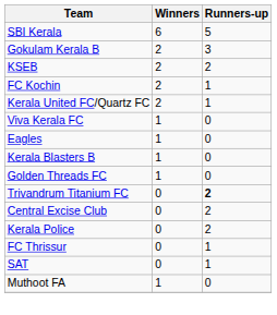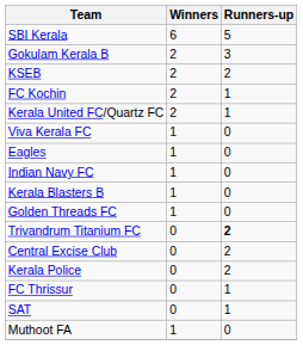 <table class="wikitable">
 <tr>
 <th>Team</th>
 <th>Winners</th>
 <th>Runners-up</th>
 </tr>
 <tr>
 <td><a href='#'>SBI Kerala</a></td>
 <td>6</td>
 <td>5</td>
 </tr>
 <tr>
 <td><a href='#'>Gokulam Kerala B</a></td>
 <td>2</td>
 <td>3</td>
 </tr>
 <tr>
 <td><a href='#'>KSEB</a></td>
 <td>2</td>
 <td>2</td>
 </tr>
 <tr>
 <td><a href='#'>FC Kochin</a></td>
 <td>2</td>
 <td>1</td>
 </tr>
 <tr>
 <td><a href='#'>Kerala United FC</a>/Quartz FC</td>
 <td>2</td>
 <td>1</td>
 </tr>
 <tr>
 <td><a href='#'>Viva Kerala FC</a></td>
 <td>1</td>
 <td>0</td>
 </tr>
 <tr>
 <td><a href='#'>Eagles</a></td>
+<td>1</td>
+<td>0</td>
+</tr>
+<tr>
+<td><a href='#'>Indian Navy FC</a></td>
 <td>1</td>
 <td>0</td>
 </tr>
 <tr>
 <td><a href='#'>Kerala Blasters B</a></td>
 <td>1</td>
 <td>0</td>
 </tr>
 <tr>
 <td><a href='#'>Golden Threads FC</a></td>
 <td>1</td>
 <td>0</td>
 </tr>
 <tr>
 <td><a href='#'>Trivandrum Titanium FC</a></td>
 <td>0</td>
 <td><strong>2</strong></td>
 </tr>
 <tr>
 <td><a href='#'>Central Excise Club</a></td>
 <td>0</td>
 <td>2</td>
 </tr>
 <tr>
 <td><a href='#'>Kerala Police</a></td>
 <td>0</td>
 <td>2</td>
 </tr>
 <tr>
 <td><a href='#'>FC Thrissur</a></td>
 <td>0</td>
 <td>1</td>
 </tr>
 <tr>
 <td><a href='#'>SAT</a></td>
 <td>0</td>
 <td>1</td>
 </tr>
 <tr>
 <td>Muthoot FA</td>
 <td>1</td>
 <td>0</td>
 </tr>
 <tr>
 </tr>
 </table>
